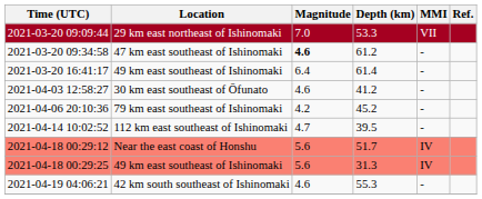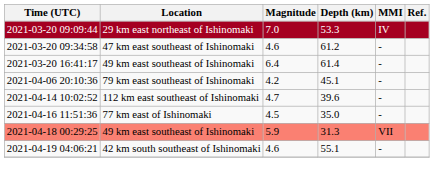 <table class="wikitable mw-collapsible">
 <tr>
 <th>Time (UTC)</th>
 <th>Location</th>
 <th>Magnitude</th>
 <th>Depth (km)</th>
 <th>MMI</th>
 <th>Ref.</th>
 </tr>
 <tr style="background:#a50021; color:#fff">
 <td>2021-03-20 09:09:44</td>
 <td>29 km east northeast of Ishinomaki</td>
 <td>7.0</td>
 <td>53.3</td>
-<td>VII</td>
+<td>IV</td>
 <td></td>
 </tr>
 <tr>
 <td>2021-03-20 09:34:58</td>
 <td>47 km east southeast of Ishinomaki</td>
-<td><strong>4.6</strong></td>
+<td>4.6</td>
 <td>61.2</td>
 <td>-</td>
 <td></td>
 </tr>
 <tr>
 <td>2021-03-20 16:41:17</td>
 <td>49 km east southeast of Ishinomaki</td>
 <td>6.4</td>
 <td>61.4</td>
 <td>-</td>
 <td></td>
 </tr>
 <tr>
-<td>2021-04-03 12:58:27</td>
-<td>30 km east southeast of Ōfunato</td>
-<td>4.6</td>
-<td>41.2</td>
-<td>-</td>
-<td></td>
-</tr>
-<tr>
 <td>2021-04-06 20:10:36</td>
 <td>79 km east southeast of Ishinomaki</td>
 <td>4.2</td>
-<td>45.2</td>
+<td>45.1</td>
 <td>-</td>
 <td></td>
 </tr>
 <tr>
 <td>2021-04-14 10:02:52</td>
 <td>112 km east southeast of Ishinomaki</td>
 <td>4.7</td>
-<td>39.5</td>
+<td>39.6</td>
 <td>-</td>
 <td></td>
 </tr>
-<tr style="background:#FA8072; color:#000000">
-<td>2021-04-18 00:29:12</td>
-<td>Near the east coast of Honshu</td>
-<td>5.6</td>
-<td>51.7</td>
-<td>IV</td>
+<tr>
+<td>2021-04-16 11:51:36</td>
+<td>77 km east of Ishinomaki</td>
+<td>4.5</td>
+<td>35.0</td>
+<td>-</td>
 <td></td>
 </tr>
 <tr style="background:#FA8072; color:#000000">
 <td>2021-04-18 00:29:25</td>
 <td>49 km east southeast of Ishinomaki</td>
-<td>5.6</td>
+<td>5.9</td>
 <td>31.3</td>
-<td>IV</td>
+<td>VII</td>
 <td></td>
 </tr>
 <tr>
 <td>2021-04-19 04:06:21</td>
 <td>42 km south southeast of Ishinomaki</td>
 <td>4.6</td>
-<td>55.3</td>
+<td>55.1</td>
 <td>-</td>
 <td></td>
 </tr>
 <tr>
 </tr>
 </table>
